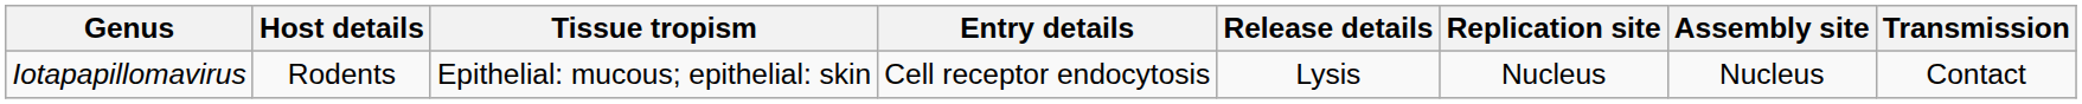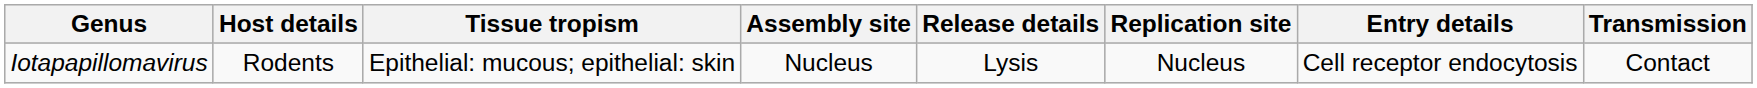 <table class="wikitable sortable" style="text-align:center">
 <tr>
 <th>Genus</th>
 <th>Host details</th>
 <th>Tissue tropism</th>
-<th>Entry details</th>
+<th>Assembly site</th>
 <th>Release details</th>
 <th>Replication site</th>
-<th>Assembly site</th>
+<th>Entry details</th>
 <th>Transmission</th>
 </tr>
 <tr>
 <td><em>Iotapapillomavirus</em></td>
 <td>Rodents</td>
 <td>Epithelial: mucous; epithelial: skin</td>
-<td>Cell receptor endocytosis</td>
+<td>Nucleus</td>
 <td>Lysis</td>
 <td>Nucleus</td>
-<td>Nucleus</td>
+<td>Cell receptor endocytosis</td>
 <td>Contact</td>
 </tr>
 </table>
